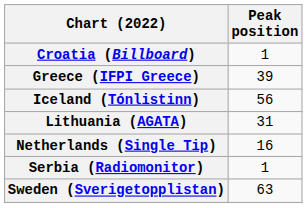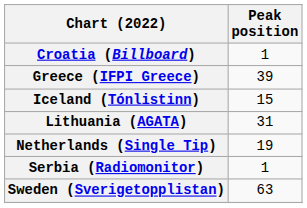 <table class="wikitable sortable plainrowheaders" style="text-align:center">
 <tr>
 <th scope="col">Chart (2022)</th>
 <th scope="col">Peak<br>position</th>
 </tr>
 <tr>
 <th scope="row"><a href='#'>Croatia</a> (<em><a href='#'>Billboard</a></em>)</th>
 <td>1</td>
 </tr>
 <tr>
 <th scope="row">Greece (<a href='#'>IFPI Greece</a>)</th>
 <td>39</td>
 </tr>
 <tr>
 <th scope="row">Iceland (<a href='#'>Tónlistinn</a>)</th>
-<td>56</td>
+<td>15</td>
 </tr>
 <tr>
 <th scope="row">Lithuania (<a href='#'>AGATA</a>)</th>
 <td>31</td>
 </tr>
 <tr>
 <th scope="row">Netherlands (<a href='#'>Single Tip</a>)</th>
-<td>16</td>
+<td>19</td>
 </tr>
 <tr>
 <th scope="row">Serbia (<a href='#'>Radiomonitor</a>)</th>
 <td>1</td>
 </tr>
 <tr>
 <th scope="row">Sweden (<a href='#'>Sverigetopplistan</a>)</th>
 <td>63</td>
 </tr>
 <tr>
 </tr>
 </table>
